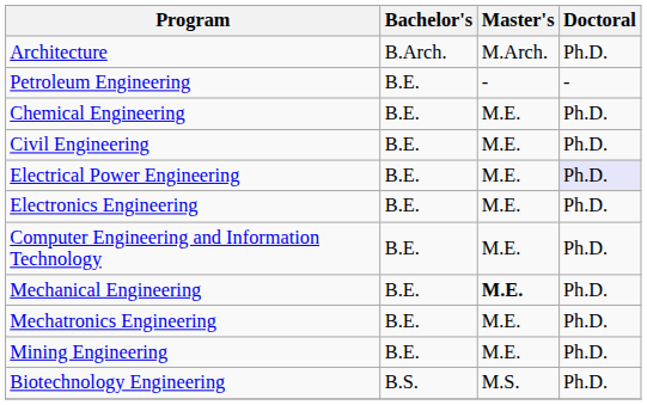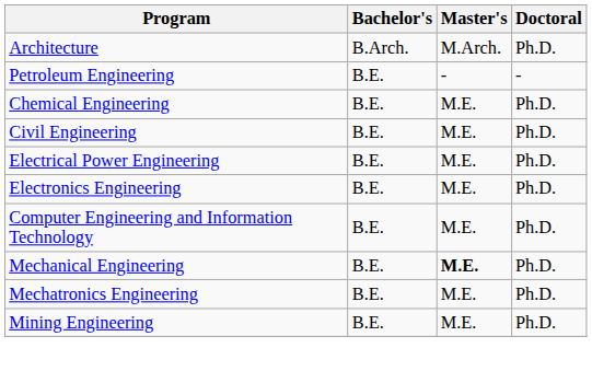 <table class="wikitable">
 <tr>
 <th width="300">Program</th>
 <th width="50">Bachelor's</th>
 <th width="50">Master's</th>
 <th width="50">Doctoral</th>
 </tr>
 <tr>
 <td><a href='#'>Architecture</a></td>
 <td>B.Arch.</td>
 <td>M.Arch.</td>
 <td>Ph.D.</td>
 </tr>
 <tr>
 <td><a href='#'>Petroleum Engineering</a></td>
 <td>B.E.</td>
 <td>-</td>
 <td>-</td>
 </tr>
 <tr>
 <td><a href='#'>Chemical Engineering</a></td>
 <td>B.E.</td>
 <td>M.E.</td>
 <td>Ph.D.</td>
 </tr>
 <tr>
 <td><a href='#'>Civil Engineering</a></td>
 <td>B.E.</td>
 <td>M.E.</td>
 <td>Ph.D.</td>
 </tr>
 <tr>
 <td><a href='#'>Electrical Power Engineering</a></td>
 <td>B.E.</td>
 <td>M.E.</td>
-<td style="background: lavender;">Ph.D.</td>
+<td>Ph.D.</td>
 </tr>
 <tr>
 <td><a href='#'>Electronics Engineering</a></td>
 <td>B.E.</td>
 <td>M.E.</td>
 <td>Ph.D.</td>
 </tr>
 <tr>
 <td><a href='#'>Computer Engineering and Information Technology</a></td>
 <td>B.E.</td>
 <td>M.E.</td>
 <td>Ph.D.</td>
 </tr>
 <tr>
 <td><a href='#'>Mechanical Engineering</a></td>
 <td>B.E.</td>
 <td><strong>M.E.</strong></td>
 <td>Ph.D.</td>
 </tr>
 <tr>
 <td><a href='#'>Mechatronics Engineering</a></td>
 <td>B.E.</td>
 <td>M.E.</td>
 <td>Ph.D.</td>
 </tr>
 <tr>
 <td><a href='#'>Mining Engineering</a></td>
 <td>B.E.</td>
 <td>M.E.</td>
 <td>Ph.D.</td>
 </tr>
 <tr>
-<td><a href='#'>Biotechnology Engineering</a></td>
-<td>B.S.</td>
-<td>M.S.</td>
-<td>Ph.D.</td>
-</tr>
-<tr>
 </tr>
 </table>
